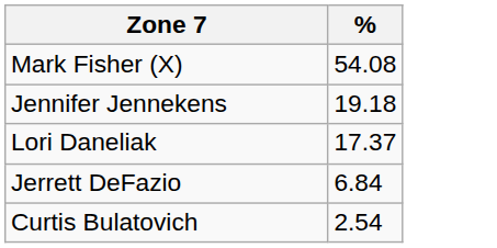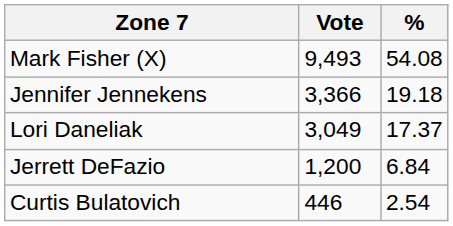 <table class="wikitable">
 <tr>
 <th width="200px">Zone 7</th>
+<th width="50px">Vote</th>
 <th width="30px">%</th>
 </tr>
 <tr>
 <td>Mark Fisher (X)</td>
+<td>9,493</td>
 <td>54.08</td>
 </tr>
 <tr>
 <td>Jennifer Jennekens</td>
+<td>3,366</td>
 <td>19.18</td>
 </tr>
 <tr>
 <td>Lori Daneliak</td>
+<td>3,049</td>
 <td>17.37</td>
 </tr>
 <tr>
 <td>Jerrett DeFazio</td>
+<td>1,200</td>
 <td>6.84</td>
 </tr>
 <tr>
 <td>Curtis Bulatovich</td>
+<td>446</td>
 <td>2.54</td>
 </tr>
 </table>
